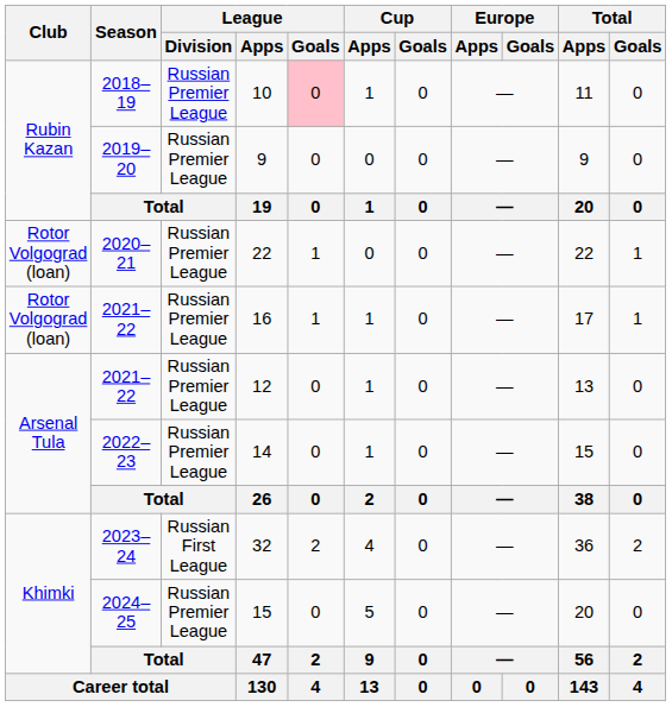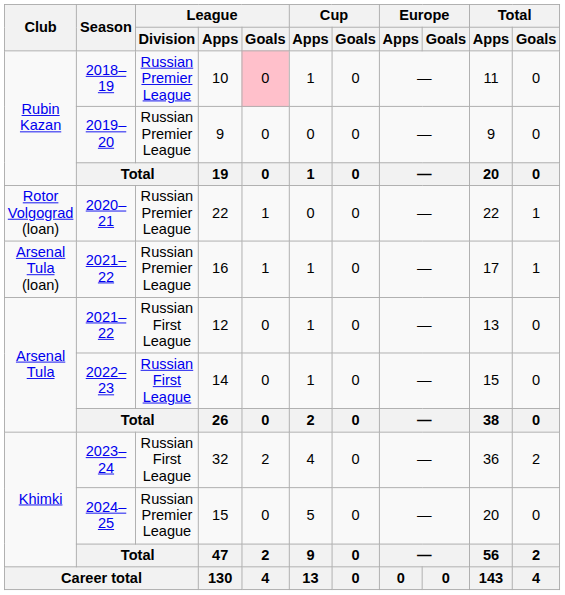 <table class="wikitable" style="text-align: center;">
 <tr>
 <th rowspan="2">Club</th>
 <th rowspan="2">Season</th>
 <th colspan="3">League</th>
 <th colspan="2">Cup</th>
 <th colspan="2">Europe</th>
 <th colspan="2">Total</th>
 </tr>
 <tr>
 <th>Division</th>
 <th>Apps</th>
 <th>Goals</th>
 <th>Apps</th>
 <th>Goals</th>
 <th>Apps</th>
 <th>Goals</th>
 <th>Apps</th>
 <th>Goals</th>
 </tr>
 <tr>
 <td rowspan="3"><a href='#'>Rubin Kazan</a></td>
 <td><a href='#'>2018–19</a></td>
 <td><a href='#'>Russian Premier League</a></td>
 <td>10</td>
 <td style="background: pink;">0</td>
 <td>1</td>
 <td>0</td>
 <td colspan="2">—</td>
 <td>11</td>
 <td>0</td>
 </tr>
 <tr>
 <td><a href='#'>2019–20</a></td>
 <td>Russian Premier League</td>
 <td>9</td>
 <td>0</td>
 <td>0</td>
 <td>0</td>
 <td colspan="2">—</td>
 <td>9</td>
 <td>0</td>
 </tr>
 <tr>
 <th colspan="2">Total</th>
 <th>19</th>
 <th>0</th>
 <th>1</th>
 <th>0</th>
 <th colspan="2">—</th>
 <th>20</th>
 <th>0</th>
 </tr>
 <tr>
 <td><a href='#'>Rotor Volgograd</a> (loan)</td>
 <td><a href='#'>2020–21</a></td>
 <td>Russian Premier League</td>
 <td>22</td>
 <td>1</td>
 <td>0</td>
 <td>0</td>
 <td colspan="2">—</td>
 <td>22</td>
 <td>1</td>
 </tr>
 <tr>
-<td><a href='#'>Rotor Volgograd</a> (loan)</td>
+<td><a href='#'>Arsenal Tula</a> (loan)</td>
 <td><a href='#'>2021–22</a></td>
 <td>Russian Premier League</td>
 <td>16</td>
 <td>1</td>
 <td>1</td>
 <td>0</td>
 <td colspan="2">—</td>
 <td>17</td>
 <td>1</td>
 </tr>
 <tr>
 <td rowspan="3"><a href='#'>Arsenal Tula</a></td>
 <td><a href='#'>2021–22</a></td>
-<td>Russian Premier League</td>
+<td>Russian First League</td>
 <td>12</td>
 <td>0</td>
 <td>1</td>
 <td>0</td>
 <td colspan="2">—</td>
 <td>13</td>
 <td>0</td>
 </tr>
 <tr>
 <td><a href='#'>2022–23</a></td>
-<td>Russian Premier League</td>
+<td><a href='#'>Russian First League</a></td>
 <td>14</td>
 <td>0</td>
 <td>1</td>
 <td>0</td>
 <td colspan="2">—</td>
 <td>15</td>
 <td>0</td>
 </tr>
 <tr>
 <th colspan="2">Total</th>
 <th>26</th>
 <th>0</th>
 <th>2</th>
 <th>0</th>
 <th colspan="2">—</th>
 <th>38</th>
 <th>0</th>
 </tr>
 <tr>
 <td rowspan="3"><a href='#'>Khimki</a></td>
 <td><a href='#'>2023–24</a></td>
 <td>Russian First League</td>
 <td>32</td>
 <td>2</td>
 <td>4</td>
 <td>0</td>
 <td colspan="2">—</td>
 <td>36</td>
 <td>2</td>
 </tr>
 <tr>
 <td><a href='#'>2024–25</a></td>
 <td>Russian Premier League</td>
 <td>15</td>
 <td>0</td>
 <td>5</td>
 <td>0</td>
 <td colspan="2">—</td>
 <td>20</td>
 <td>0</td>
 </tr>
 <tr>
 <th colspan="2">Total</th>
 <th>47</th>
 <th>2</th>
 <th>9</th>
 <th>0</th>
 <th colspan="2">—</th>
 <th>56</th>
 <th>2</th>
 </tr>
 <tr>
 <th colspan="3">Career total</th>
 <th>130</th>
 <th>4</th>
 <th>13</th>
 <th>0</th>
 <th>0</th>
 <th>0</th>
 <th>143</th>
 <th>4</th>
 </tr>
 </table>
